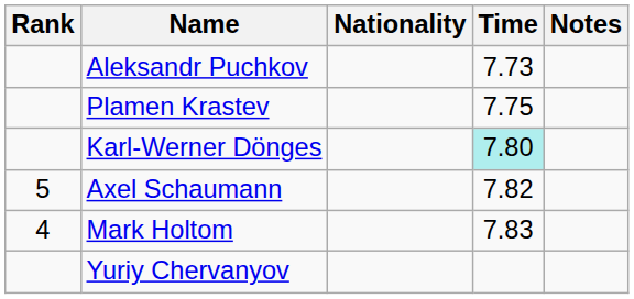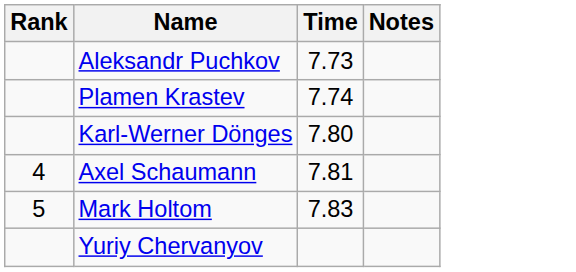 <table class="wikitable sortable" style="text-align:center">
 <tr>
 <th>Rank</th>
 <th>Name</th>
-<th>Nationality</th>
 <th>Time</th>
 <th>Notes</th>
 </tr>
 <tr>
 <td></td>
 <td align="left"><a href='#'>Aleksandr Puchkov</a></td>
-<td align=left></td>
 <td>7.73</td>
 <td></td>
 </tr>
 <tr>
 <td></td>
 <td align="left"><a href='#'>Plamen Krastev</a></td>
-<td align=left></td>
-<td>7.75</td>
+<td>7.74</td>
 <td></td>
 </tr>
 <tr>
 <td></td>
 <td align="left"><a href='#'>Karl-Werner Dönges</a></td>
-<td align=left></td>
-<td style="background: paleturquoise;">7.80</td>
+<td>7.80</td>
+<td></td>
+</tr>
+<tr>
+<td>4</td>
+<td align="left"><a href='#'>Axel Schaumann</a></td>
+<td>7.81</td>
 <td></td>
 </tr>
 <tr>
 <td>5</td>
-<td align="left"><a href='#'>Axel Schaumann</a></td>
-<td align=left></td>
-<td>7.82</td>
-<td></td>
-</tr>
-<tr>
-<td>4</td>
 <td align="left"><a href='#'>Mark Holtom</a></td>
-<td align=left></td>
 <td>7.83</td>
 <td></td>
 </tr>
 <tr>
 <td></td>
 <td align="left"><a href='#'>Yuriy Chervanyov</a></td>
-<td align=left></td>
 <td></td>
 <td></td>
 </tr>
 </table>
